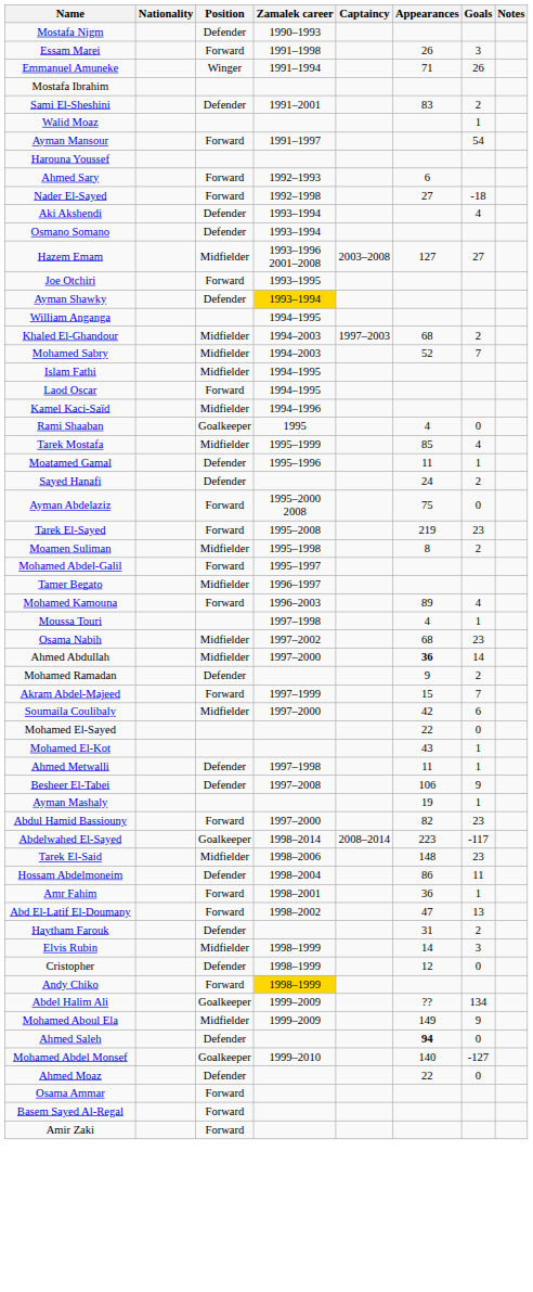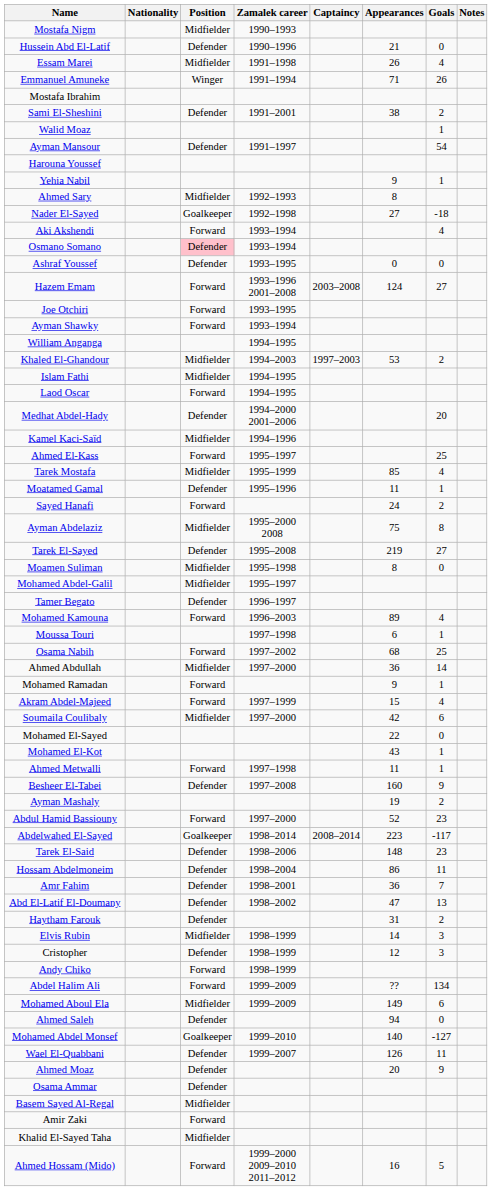 <table class="wikitable sortable" style="text-align: center;">
 <tr>
 <th style="width:11em">Name</th>
 <th>Nationality</th>
 <th>Position</th>
 <th>Zamalek career</th>
 <th>Captaincy</th>
 <th>Appearances</th>
 <th>Goals</th>
 <th>Notes</th>
 </tr>
 <tr>
 <td align="center"><a href='#'>Mostafa Nigm</a></td>
 <td align="center"></td>
-<td>Defender</td>
+<td>Midfielder</td>
 <td>1990–1993</td>
 <td></td>
 <td></td>
 <td></td>
 <td></td>
 </tr>
 <tr>
+<td align="center"><a href='#'>Hussein Abd El-Latif</a></td>
+<td align="center"></td>
+<td>Defender</td>
+<td>1990–1996</td>
+<td></td>
+<td>21</td>
+<td>0</td>
+<td></td>
+</tr>
+<tr>
 <td align="center"><a href='#'>Essam Marei</a></td>
 <td align="center"></td>
-<td>Forward</td>
+<td>Midfielder</td>
 <td>1991–1998</td>
 <td></td>
 <td>26</td>
-<td>3</td>
+<td>4</td>
 <td></td>
 </tr>
 <tr>
 <td align="center"><a href='#'>Emmanuel Amuneke</a></td>
 <td align="center"></td>
 <td>Winger</td>
 <td>1991–1994</td>
 <td></td>
 <td>71</td>
 <td>26</td>
 <td></td>
 </tr>
 <tr>
 <td align="center">Mostafa Ibrahim</td>
 <td align="center"></td>
 <td></td>
 <td></td>
 <td></td>
 <td></td>
 <td></td>
 <td></td>
 </tr>
 <tr>
 <td align="center"><a href='#'>Sami El-Sheshini</a></td>
 <td align="center"></td>
 <td>Defender</td>
 <td>1991–2001</td>
 <td></td>
-<td>83</td>
+<td>38</td>
 <td>2</td>
 <td></td>
 </tr>
 <tr>
 <td align="center"><a href='#'>Walid Moaz</a></td>
 <td align="center"></td>
 <td></td>
 <td></td>
 <td></td>
 <td></td>
 <td>1</td>
 <td></td>
 </tr>
 <tr>
 <td align="center"><a href='#'>Ayman Mansour</a></td>
 <td align="center"></td>
-<td>Forward</td>
+<td>Defender</td>
 <td>1991–1997</td>
 <td></td>
 <td></td>
 <td>54</td>
 <td></td>
 </tr>
 <tr>
 <td align="center"><a href='#'>Harouna Youssef</a></td>
 <td align="center"></td>
 <td></td>
 <td></td>
 <td></td>
 <td></td>
 <td></td>
 <td></td>
 </tr>
 <tr>
+<td align="center"><a href='#'>Yehia Nabil</a></td>
+<td align="center"></td>
+<td></td>
+<td></td>
+<td></td>
+<td>9</td>
+<td>1</td>
+<td></td>
+</tr>
+<tr>
 <td align="center"><a href='#'>Ahmed Sary</a></td>
 <td align="center"></td>
-<td>Forward</td>
+<td>Midfielder</td>
 <td>1992–1993</td>
 <td></td>
-<td>6</td>
+<td>8</td>
 <td></td>
 <td></td>
 </tr>
 <tr>
 <td align="center"><a href='#'>Nader El-Sayed</a></td>
 <td align="center"></td>
-<td>Forward</td>
+<td>Goalkeeper</td>
 <td>1992–1998</td>
 <td></td>
 <td>27</td>
 <td>-18</td>
 <td></td>
 </tr>
 <tr>
 <td align="center"><a href='#'>Aki Akshendi</a></td>
 <td align="center"></td>
-<td>Defender</td>
+<td>Forward</td>
 <td>1993–1994</td>
 <td></td>
 <td></td>
 <td>4</td>
 <td></td>
 </tr>
 <tr>
 <td align="center"><a href='#'>Osmano Somano</a></td>
 <td align="center"></td>
-<td>Defender</td>
+<td style="background: pink;">Defender</td>
 <td>1993–1994</td>
 <td></td>
 <td></td>
 <td></td>
 <td></td>
 </tr>
 <tr>
+<td align="center"><a href='#'>Ashraf Youssef</a></td>
+<td align="center"></td>
+<td>Defender</td>
+<td>1993–1995</td>
+<td></td>
+<td>0</td>
+<td>0</td>
+<td></td>
+</tr>
+<tr>
 <td align="center"><a href='#'>Hazem Emam</a></td>
 <td align="center"></td>
-<td>Midfielder</td>
+<td>Forward</td>
 <td>1993–1996 <br> 2001–2008</td>
 <td>2003–2008</td>
-<td>127</td>
+<td>124</td>
 <td>27</td>
 <td></td>
 </tr>
 <tr>
 <td align="center"><a href='#'>Joe Otchiri</a></td>
 <td align="center"></td>
 <td>Forward</td>
 <td>1993–1995</td>
 <td></td>
 <td></td>
 <td></td>
 <td></td>
 </tr>
 <tr>
 <td align="center"><a href='#'>Ayman Shawky</a></td>
 <td align="center"></td>
-<td>Defender</td>
-<td style="background: gold;">1993–1994</td>
+<td>Forward</td>
+<td>1993–1994</td>
 <td></td>
 <td></td>
 <td></td>
 <td></td>
 </tr>
 <tr>
 <td align="center"><a href='#'>William Anganga</a></td>
 <td align="center"></td>
 <td></td>
 <td>1994–1995</td>
 <td></td>
 <td></td>
 <td></td>
 <td></td>
 </tr>
 <tr>
 <td align="center"><a href='#'>Khaled El-Ghandour</a></td>
 <td align="center"></td>
 <td>Midfielder</td>
 <td>1994–2003</td>
 <td>1997–2003</td>
-<td>68</td>
+<td>53</td>
 <td>2</td>
-<td></td>
-</tr>
-<tr>
-<td align="center"><a href='#'>Mohamed Sabry</a></td>
-<td align="center"></td>
-<td>Midfielder</td>
-<td>1994–2003</td>
-<td></td>
-<td>52</td>
-<td>7</td>
 <td></td>
 </tr>
 <tr>
 <td align="center"><a href='#'>Islam Fathi</a></td>
 <td align="center"></td>
 <td>Midfielder</td>
 <td>1994–1995</td>
 <td></td>
 <td></td>
 <td></td>
 <td></td>
 </tr>
 <tr>
 <td align="center"><a href='#'>Laod Oscar</a></td>
 <td align="center"></td>
 <td>Forward</td>
 <td>1994–1995</td>
 <td></td>
 <td></td>
 <td></td>
 <td></td>
 </tr>
 <tr>
+<td align="center"><a href='#'>Medhat Abdel-Hady</a></td>
+<td align="center"></td>
+<td>Defender</td>
+<td>1994–2000 <br> 2001–2006</td>
+<td></td>
+<td></td>
+<td>20</td>
+<td></td>
+</tr>
+<tr>
 <td align="center"><a href='#'>Kamel Kaci-Saïd</a></td>
 <td align="center"></td>
 <td>Midfielder</td>
 <td>1994–1996</td>
 <td></td>
 <td></td>
 <td></td>
 <td></td>
 </tr>
 <tr>
-<td align="center"><a href='#'>Rami Shaaban</a></td>
+<td align="center"><a href='#'>Ahmed El-Kass</a></td>
 <td align="center"></td>
-<td>Goalkeeper</td>
-<td>1995</td>
+<td>Forward</td>
+<td>1995–1997</td>
 <td></td>
-<td>4</td>
-<td>0</td>
+<td></td>
+<td>25</td>
 <td></td>
 </tr>
 <tr>
 <td align="center"><a href='#'>Tarek Mostafa</a></td>
 <td align="center"></td>
 <td>Midfielder</td>
 <td>1995–1999</td>
 <td></td>
 <td>85</td>
 <td>4</td>
 <td></td>
 </tr>
 <tr>
 <td align="center"><a href='#'>Moatamed Gamal</a></td>
 <td align="center"></td>
 <td>Defender</td>
 <td>1995–1996</td>
 <td></td>
 <td>11</td>
 <td>1</td>
 <td></td>
 </tr>
 <tr>
 <td align="center"><a href='#'>Sayed Hanafi</a></td>
 <td align="center"></td>
-<td>Defender</td>
+<td>Forward</td>
 <td></td>
 <td></td>
 <td>24</td>
 <td>2</td>
 <td></td>
 </tr>
 <tr>
 <td align="center"><a href='#'>Ayman Abdelaziz</a></td>
 <td align="center"></td>
-<td>Forward</td>
+<td>Midfielder</td>
 <td>1995–2000 <br> 2008</td>
 <td></td>
 <td>75</td>
-<td>0</td>
+<td>8</td>
 <td></td>
 </tr>
 <tr>
 <td align="center"><a href='#'>Tarek El-Sayed</a></td>
 <td align="center"></td>
-<td>Forward</td>
+<td>Defender</td>
 <td>1995–2008</td>
 <td></td>
 <td>219</td>
-<td>23</td>
+<td>27</td>
 <td></td>
 </tr>
 <tr>
 <td align="center"><a href='#'>Moamen Suliman</a></td>
 <td align="center"></td>
 <td>Midfielder</td>
 <td>1995–1998</td>
 <td></td>
 <td>8</td>
-<td>2</td>
+<td>0</td>
 <td></td>
 </tr>
 <tr>
 <td align="center"><a href='#'>Mohamed Abdel-Galil</a></td>
 <td align="center"></td>
-<td>Forward</td>
+<td>Midfielder</td>
 <td>1995–1997</td>
 <td></td>
 <td></td>
 <td></td>
 <td></td>
 </tr>
 <tr>
 <td align="center"><a href='#'>Tamer Begato</a></td>
 <td align="center"></td>
-<td>Midfielder</td>
+<td>Defender</td>
 <td>1996–1997</td>
 <td></td>
 <td></td>
 <td></td>
 <td></td>
 </tr>
 <tr>
 <td align="center"><a href='#'>Mohamed Kamouna</a></td>
 <td align="center"></td>
 <td>Forward</td>
 <td>1996–2003</td>
 <td></td>
 <td>89</td>
 <td>4</td>
 <td></td>
 </tr>
 <tr>
 <td align="center"><a href='#'>Moussa Touri</a></td>
 <td align="center"></td>
 <td></td>
 <td>1997–1998</td>
 <td></td>
-<td>4</td>
+<td>6</td>
 <td>1</td>
 <td></td>
 </tr>
 <tr>
 <td align="center"><a href='#'>Osama Nabih</a></td>
 <td align="center"></td>
-<td>Midfielder</td>
+<td>Forward</td>
 <td>1997–2002</td>
 <td></td>
 <td>68</td>
-<td>23</td>
+<td>25</td>
 <td></td>
 </tr>
 <tr>
 <td align="center">Ahmed Abdullah</td>
 <td align="center"></td>
 <td>Midfielder</td>
 <td>1997–2000</td>
 <td></td>
-<td><strong>36</strong></td>
+<td>36</td>
 <td>14</td>
 <td></td>
 </tr>
 <tr>
 <td align="center">Mohamed Ramadan</td>
 <td align="center"></td>
-<td>Defender</td>
+<td>Forward</td>
 <td></td>
 <td></td>
 <td>9</td>
-<td>2</td>
+<td>1</td>
 <td></td>
 </tr>
 <tr>
 <td align="center"><a href='#'>Akram Abdel-Majeed</a></td>
 <td align="center"></td>
 <td>Forward</td>
 <td>1997–1999</td>
 <td></td>
 <td>15</td>
-<td>7</td>
+<td>4</td>
 <td></td>
 </tr>
 <tr>
 <td align="center"><a href='#'>Soumaila Coulibaly</a></td>
 <td align="center"></td>
 <td>Midfielder</td>
 <td>1997–2000</td>
 <td></td>
 <td>42</td>
 <td>6</td>
 <td></td>
 </tr>
 <tr>
 <td align="center">Mohamed El-Sayed</td>
 <td align="center"></td>
 <td></td>
 <td></td>
 <td></td>
 <td>22</td>
 <td>0</td>
 <td></td>
 </tr>
 <tr>
 <td align="center"><a href='#'>Mohamed El-Kot</a></td>
 <td align="center"></td>
 <td></td>
 <td></td>
 <td></td>
 <td>43</td>
 <td>1</td>
 <td></td>
 </tr>
 <tr>
 <td align="center"><a href='#'>Ahmed Metwalli</a></td>
 <td align="center"></td>
-<td>Defender</td>
+<td>Forward</td>
 <td>1997–1998</td>
 <td></td>
 <td>11</td>
 <td>1</td>
 <td></td>
 </tr>
 <tr>
 <td align="center"><a href='#'>Besheer El-Tabei</a></td>
 <td align="center"></td>
 <td>Defender</td>
 <td>1997–2008</td>
 <td></td>
-<td>106</td>
+<td>160</td>
 <td>9</td>
 <td></td>
 </tr>
 <tr>
 <td align="center"><a href='#'>Ayman Mashaly</a></td>
 <td align="center"></td>
 <td></td>
 <td></td>
 <td></td>
 <td>19</td>
-<td>1</td>
+<td>2</td>
 <td></td>
 </tr>
 <tr>
 <td align="center"><a href='#'>Abdul Hamid Bassiouny</a></td>
 <td align="center"></td>
 <td>Forward</td>
 <td>1997–2000</td>
 <td></td>
-<td>82</td>
+<td>52</td>
 <td>23</td>
 <td></td>
 </tr>
 <tr>
 <td align="center"><a href='#'>Abdelwahed El-Sayed</a></td>
 <td align="center"></td>
 <td>Goalkeeper</td>
 <td>1998–2014</td>
 <td>2008–2014</td>
 <td>223</td>
 <td>-117</td>
 <td></td>
 </tr>
 <tr>
 <td align="center"><a href='#'>Tarek El-Said</a></td>
 <td align="center"></td>
-<td>Midfielder</td>
+<td>Defender</td>
 <td>1998–2006</td>
 <td></td>
 <td>148</td>
 <td>23</td>
 <td></td>
 </tr>
 <tr>
 <td align="center"><a href='#'>Hossam Abdelmoneim</a></td>
 <td align="center"></td>
 <td>Defender</td>
 <td>1998–2004</td>
 <td></td>
 <td>86</td>
 <td>11</td>
 <td></td>
 </tr>
 <tr>
 <td align="center"><a href='#'>Amr Fahim</a></td>
 <td align="center"></td>
-<td>Forward</td>
+<td>Defender</td>
 <td>1998–2001</td>
 <td></td>
 <td>36</td>
-<td>1</td>
+<td>7</td>
 <td></td>
 </tr>
 <tr>
 <td align="center"><a href='#'>Abd El-Latif El-Doumany</a></td>
 <td align="center"></td>
-<td>Forward</td>
+<td>Defender</td>
 <td>1998–2002</td>
 <td></td>
 <td>47</td>
 <td>13</td>
 <td></td>
 </tr>
 <tr>
 <td align="center"><a href='#'>Haytham Farouk</a></td>
 <td align="center"></td>
 <td>Defender</td>
 <td></td>
 <td></td>
 <td>31</td>
 <td>2</td>
 <td></td>
 </tr>
 <tr>
 <td align="center"><a href='#'>Elvis Rubin</a></td>
 <td align="center"></td>
 <td>Midfielder</td>
 <td>1998–1999</td>
 <td></td>
 <td>14</td>
 <td>3</td>
 <td></td>
 </tr>
 <tr>
 <td align="center">Cristopher</td>
 <td align="center"></td>
 <td>Defender</td>
 <td>1998–1999</td>
 <td></td>
 <td>12</td>
-<td>0</td>
+<td>3</td>
 <td></td>
 </tr>
 <tr>
 <td align="center"><a href='#'>Andy Chiko</a></td>
 <td align="center"></td>
 <td>Forward</td>
-<td style="background: gold;">1998–1999</td>
+<td>1998–1999</td>
 <td></td>
 <td></td>
 <td></td>
 <td></td>
 </tr>
 <tr>
 <td align="center"><a href='#'>Abdel Halim Ali</a></td>
 <td align="center"></td>
-<td>Goalkeeper</td>
+<td>Forward</td>
 <td>1999–2009</td>
 <td></td>
 <td>??</td>
 <td>134</td>
 <td></td>
 </tr>
 <tr>
 <td align="center"><a href='#'>Mohamed Aboul Ela</a></td>
 <td align="center"></td>
 <td>Midfielder</td>
 <td>1999–2009</td>
 <td></td>
 <td>149</td>
-<td>9</td>
+<td>6</td>
 <td></td>
 </tr>
 <tr>
 <td align="center"><a href='#'>Ahmed Saleh</a></td>
 <td align="center"></td>
 <td>Defender</td>
 <td></td>
 <td></td>
-<td><strong>94</strong></td>
+<td>94</td>
 <td>0</td>
 <td></td>
 </tr>
 <tr>
 <td align="center"><a href='#'>Mohamed Abdel Monsef</a></td>
 <td align="center"></td>
 <td>Goalkeeper</td>
 <td>1999–2010</td>
 <td></td>
 <td>140</td>
 <td>-127</td>
 <td></td>
 </tr>
 <tr>
+<td align="center"><a href='#'>Wael El-Quabbani</a></td>
+<td align="center"></td>
+<td>Defender</td>
+<td>1999–2007</td>
+<td></td>
+<td>126</td>
+<td>11</td>
+<td></td>
+</tr>
+<tr>
 <td align="center"><a href='#'>Ahmed Moaz</a></td>
 <td align="center"></td>
 <td>Defender</td>
 <td></td>
 <td></td>
-<td>22</td>
-<td>0</td>
+<td>20</td>
+<td>9</td>
 <td></td>
 </tr>
 <tr>
 <td align="center"><a href='#'>Osama Ammar</a></td>
 <td align="center"></td>
-<td>Forward</td>
+<td>Defender</td>
 <td></td>
 <td></td>
 <td></td>
 <td></td>
 <td></td>
 </tr>
 <tr>
 <td align="center"><a href='#'>Basem Sayed Al-Regal</a></td>
 <td align="center"></td>
-<td>Forward</td>
+<td>Midfielder</td>
 <td></td>
 <td></td>
 <td></td>
 <td></td>
 <td></td>
 </tr>
 <tr>
 <td align="center">Amir Zaki</td>
 <td align="center"></td>
 <td>Forward</td>
 <td></td>
 <td></td>
 <td></td>
 <td></td>
 <td></td>
 </tr>
+<tr>
+<td align="center">Khalid El-Sayed Taha</td>
+<td align="center"></td>
+<td>Midfielder</td>
+<td></td>
+<td></td>
+<td></td>
+<td></td>
+<td></td>
+</tr>
+<tr>
+<td align="center"><a href='#'>Ahmed Hossam (Mido)</a></td>
+<td align="center"></td>
+<td>Forward</td>
+<td>1999–2000<br>2009–2010<br>2011–2012</td>
+<td></td>
+<td>16</td>
+<td>5</td>
+<td></td>
+</tr>
 </table>
